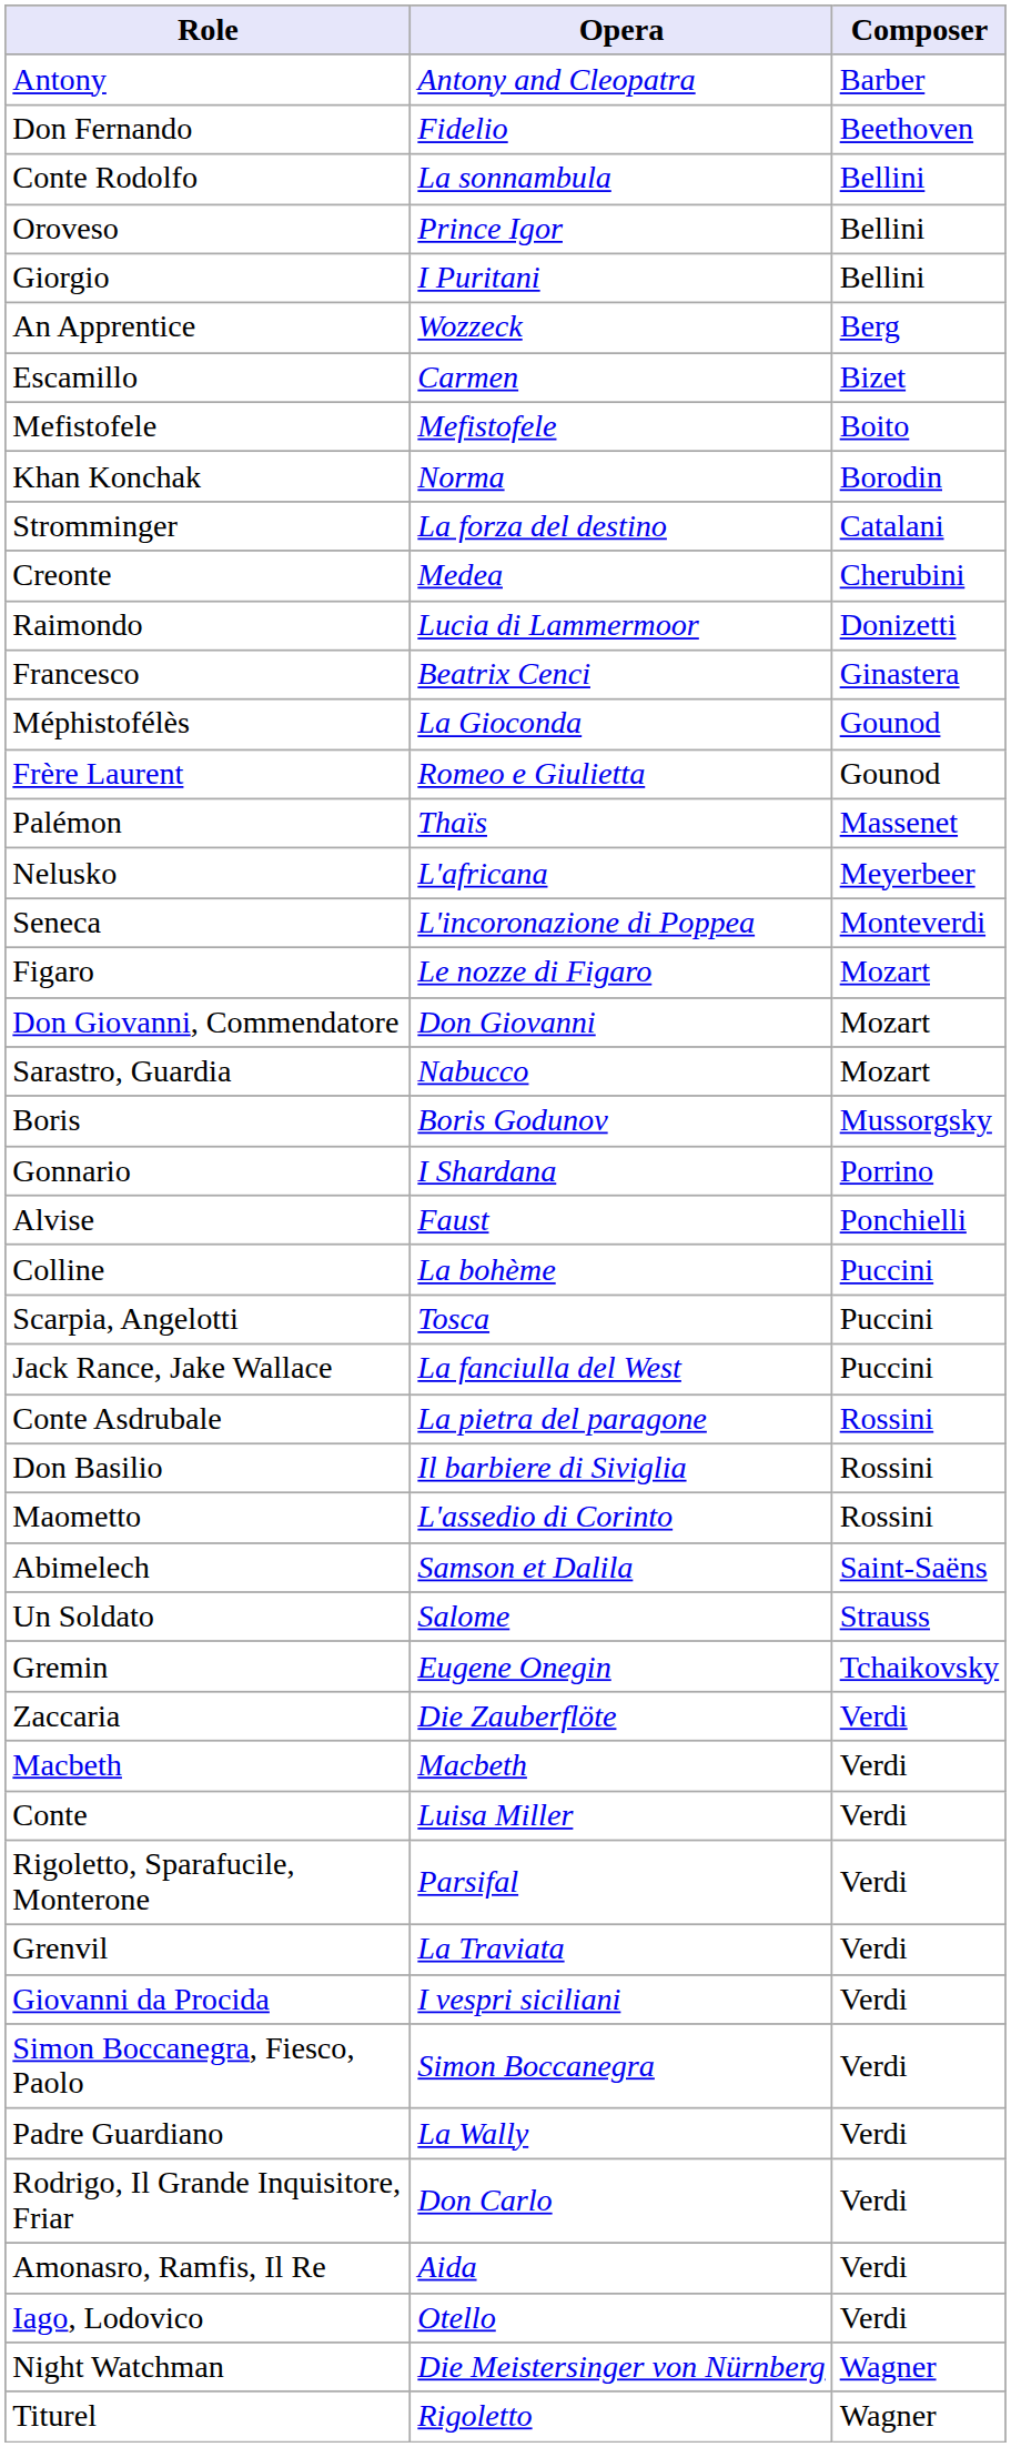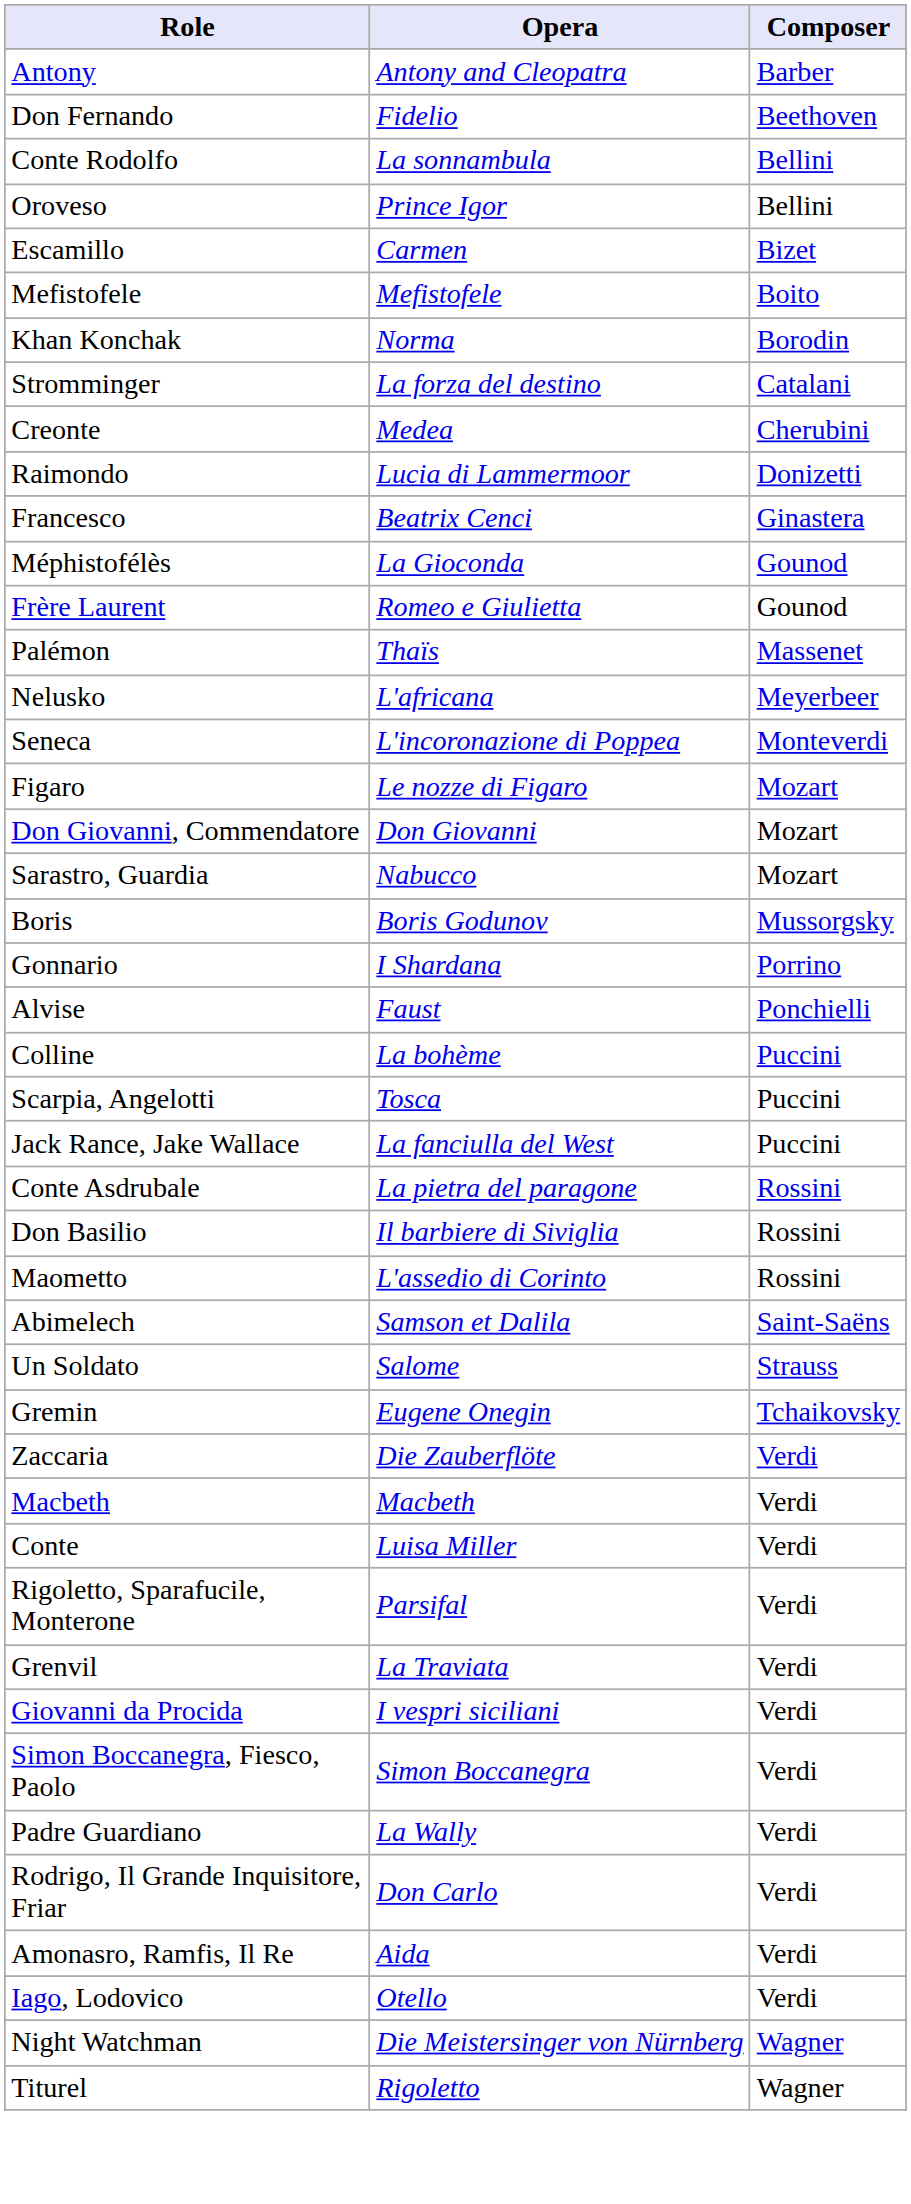 <table class="wikitable"  border="0" style="background:#ffffff" align="top" class="sortable wikitable">
 <tr>
 <th width="200 px" style="background:Lavender; color:Black">Role</th>
 <th style="background:Lavender; color:Black">Opera</th>
 <th width="70 px" style="background:Lavender; color:Black">Composer</th>
 </tr>
 <tr>
 <td><a href='#'>Antony</a></td>
 <td><em><a href='#'>Antony and Cleopatra</a></em></td>
 <td><a href='#'>Barber</a></td>
 </tr>
 <tr>
 <td>Don Fernando</td>
 <td><em><a href='#'>Fidelio</a></em></td>
 <td><a href='#'>Beethoven</a></td>
 </tr>
 <tr>
 <td>Conte Rodolfo</td>
 <td><em><a href='#'>La sonnambula</a></em></td>
 <td><a href='#'>Bellini</a></td>
 </tr>
 <tr>
 <td>Oroveso</td>
 <td><em><a href='#'>Prince Igor</a></em></td>
 <td>Bellini</td>
-</tr>
-<tr>
-<td>Giorgio</td>
-<td><em><a href='#'>I Puritani</a></em></td>
-<td>Bellini</td>
-</tr>
-<tr>
-<td>An Apprentice</td>
-<td><em><a href='#'>Wozzeck</a></em></td>
-<td><a href='#'>Berg</a></td>
 </tr>
 <tr>
 <td>Escamillo</td>
 <td><em><a href='#'>Carmen</a></em></td>
 <td><a href='#'>Bizet</a></td>
 </tr>
 <tr>
 <td>Mefistofele</td>
 <td><em><a href='#'>Mefistofele</a></em></td>
 <td><a href='#'>Boito</a></td>
 </tr>
 <tr>
 <td>Khan Konchak</td>
 <td><em><a href='#'>Norma</a></em></td>
 <td><a href='#'>Borodin</a></td>
 </tr>
 <tr>
 <td>Stromminger</td>
 <td><em><a href='#'>La forza del destino</a></em></td>
 <td><a href='#'>Catalani</a></td>
 </tr>
 <tr>
 <td>Creonte</td>
 <td><em><a href='#'>Medea</a></em></td>
 <td><a href='#'>Cherubini</a></td>
 </tr>
 <tr>
 <td>Raimondo</td>
 <td><em><a href='#'>Lucia di Lammermoor</a></em></td>
 <td><a href='#'>Donizetti</a></td>
 </tr>
 <tr>
 <td>Francesco</td>
 <td><em><a href='#'>Beatrix Cenci</a></em></td>
 <td><a href='#'>Ginastera</a></td>
 </tr>
 <tr>
 <td>Méphistofélès</td>
 <td><em><a href='#'>La Gioconda</a></em></td>
 <td><a href='#'>Gounod</a></td>
 </tr>
 <tr>
 <td><a href='#'>Frère Laurent</a></td>
 <td><em><a href='#'>Romeo e Giulietta</a></em></td>
 <td>Gounod</td>
 </tr>
 <tr>
 <td>Palémon</td>
 <td><em><a href='#'>Thaïs</a></em></td>
 <td><a href='#'>Massenet</a></td>
 </tr>
 <tr>
 <td>Nelusko</td>
 <td><em><a href='#'>L'africana</a></em></td>
 <td><a href='#'>Meyerbeer</a></td>
 </tr>
 <tr>
 <td>Seneca</td>
 <td><em><a href='#'>L'incoronazione di Poppea</a></em></td>
 <td><a href='#'>Monteverdi</a></td>
 </tr>
 <tr>
 <td>Figaro</td>
 <td><em><a href='#'>Le nozze di Figaro</a></em></td>
 <td><a href='#'>Mozart</a></td>
 </tr>
 <tr>
 <td><a href='#'>Don Giovanni</a>, Commendatore</td>
 <td><em><a href='#'>Don Giovanni</a></em></td>
 <td>Mozart</td>
 </tr>
 <tr>
 <td>Sarastro, Guardia</td>
 <td><em><a href='#'>Nabucco</a></em></td>
 <td>Mozart</td>
 </tr>
 <tr>
 <td>Boris</td>
 <td><em><a href='#'>Boris Godunov</a></em></td>
 <td><a href='#'>Mussorgsky</a></td>
 </tr>
 <tr>
 <td>Gonnario</td>
 <td><em><a href='#'>I Shardana</a></em></td>
 <td><a href='#'>Porrino</a></td>
 </tr>
 <tr>
 <td>Alvise</td>
 <td><em><a href='#'>Faust</a></em></td>
 <td><a href='#'>Ponchielli</a></td>
 </tr>
 <tr>
 <td>Colline</td>
 <td><em><a href='#'>La bohème</a></em></td>
 <td><a href='#'>Puccini</a></td>
 </tr>
 <tr>
 <td>Scarpia, Angelotti</td>
 <td><em><a href='#'>Tosca</a></em></td>
 <td>Puccini</td>
 </tr>
 <tr>
 <td>Jack Rance, Jake Wallace</td>
 <td><em><a href='#'>La fanciulla del West</a></em></td>
 <td>Puccini</td>
 </tr>
 <tr>
 <td>Conte Asdrubale</td>
 <td><em><a href='#'>La pietra del paragone</a></em></td>
 <td><a href='#'>Rossini</a></td>
 </tr>
 <tr>
 <td>Don Basilio</td>
 <td><em><a href='#'>Il barbiere di Siviglia</a></em></td>
 <td>Rossini</td>
 </tr>
 <tr>
 <td>Maometto</td>
 <td><em><a href='#'>L'assedio di Corinto</a></em></td>
 <td>Rossini</td>
 </tr>
 <tr>
 <td>Abimelech</td>
 <td><em><a href='#'>Samson et Dalila</a></em></td>
 <td><a href='#'>Saint-Saëns</a></td>
 </tr>
 <tr>
 <td>Un Soldato</td>
 <td><em><a href='#'>Salome</a></em></td>
 <td><a href='#'>Strauss</a></td>
 </tr>
 <tr>
 <td>Gremin</td>
 <td><em><a href='#'>Eugene Onegin</a></em></td>
 <td><a href='#'>Tchaikovsky</a></td>
 </tr>
 <tr>
 <td>Zaccaria</td>
 <td><em><a href='#'>Die Zauberflöte</a></em></td>
 <td><a href='#'>Verdi</a></td>
 </tr>
 <tr>
 <td><a href='#'>Macbeth</a></td>
 <td><em><a href='#'>Macbeth</a></em></td>
 <td>Verdi</td>
 </tr>
 <tr>
 <td>Conte</td>
 <td><em><a href='#'>Luisa Miller</a></em></td>
 <td>Verdi</td>
 </tr>
 <tr>
 <td>Rigoletto, Sparafucile, Monterone</td>
 <td><em><a href='#'>Parsifal</a></em></td>
 <td>Verdi</td>
 </tr>
 <tr>
 <td>Grenvil</td>
 <td><em><a href='#'>La Traviata</a></em></td>
 <td>Verdi</td>
 </tr>
 <tr>
 <td><a href='#'>Giovanni da Procida</a></td>
 <td><em><a href='#'>I vespri siciliani</a></em></td>
 <td>Verdi</td>
 </tr>
 <tr>
 <td><a href='#'>Simon Boccanegra</a>, Fiesco, Paolo</td>
 <td><em><a href='#'>Simon Boccanegra</a></em></td>
 <td>Verdi</td>
 </tr>
 <tr>
 <td>Padre Guardiano</td>
 <td><em><a href='#'>La Wally</a></em></td>
 <td>Verdi</td>
 </tr>
 <tr>
 <td>Rodrigo, Il Grande Inquisitore, Friar</td>
 <td><em><a href='#'>Don Carlo</a></em></td>
 <td>Verdi</td>
 </tr>
 <tr>
 <td>Amonasro, Ramfis, Il Re</td>
 <td><em><a href='#'>Aida</a></em></td>
 <td>Verdi</td>
 </tr>
 <tr>
 <td><a href='#'>Iago</a>, Lodovico</td>
 <td><em><a href='#'>Otello</a></em></td>
 <td>Verdi</td>
 </tr>
 <tr>
 <td>Night Watchman</td>
 <td><em><a href='#'>Die Meistersinger von Nürnberg</a></em></td>
 <td><a href='#'>Wagner</a></td>
 </tr>
 <tr>
 <td>Titurel</td>
 <td><em><a href='#'>Rigoletto</a></em></td>
 <td>Wagner</td>
 </tr>
 </table>
